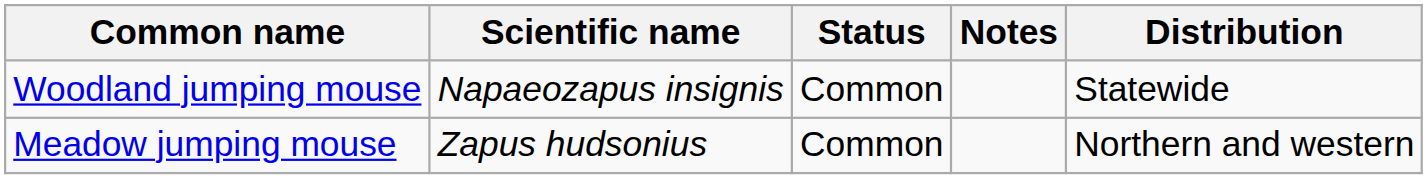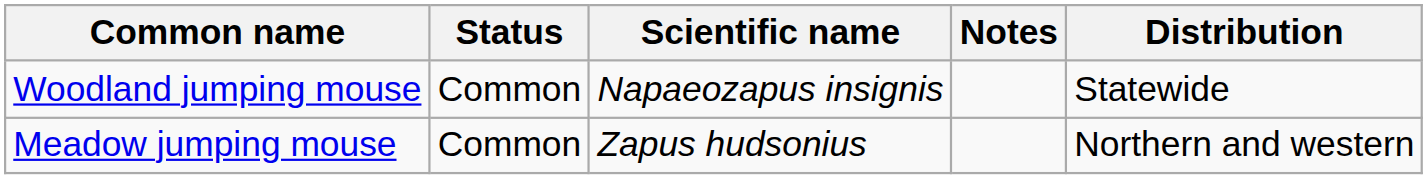 <table class="wikitable">
 <tr>
 <th>Common name</th>
+<th>Status</th>
 <th>Scientific name</th>
-<th>Status</th>
 <th>Notes</th>
 <th>Distribution</th>
 </tr>
 <tr>
 <td><a href='#'>Woodland jumping mouse</a></td>
+<td>Common</td>
 <td><em>Napaeozapus insignis</em></td>
-<td>Common</td>
 <td></td>
 <td>Statewide</td>
 </tr>
 <tr>
 <td><a href='#'>Meadow jumping mouse</a></td>
+<td>Common</td>
 <td><em>Zapus hudsonius</em></td>
-<td>Common</td>
 <td></td>
 <td>Northern and western</td>
 </tr>
 </table>
